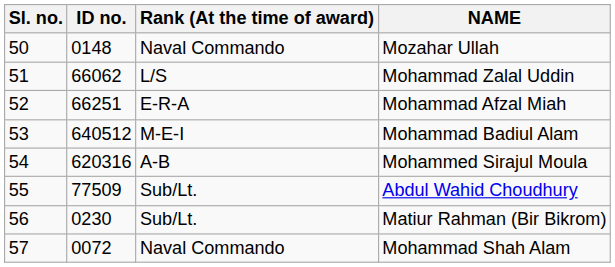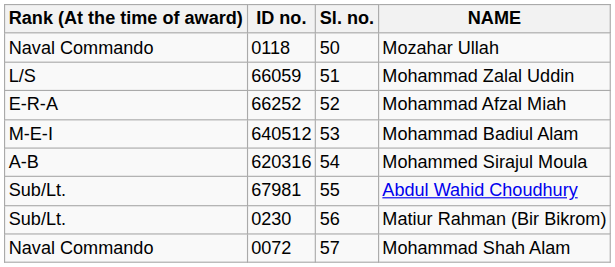 <table class ="wikitable">
 <tr>
+<th>Rank (At the time of award)</th>
+<th>ID no.</th>
 <th>Sl. no.</th>
-<th>ID no.</th>
-<th>Rank (At the time of award)</th>
 <th>NAME</th>
 </tr>
 <tr>
+<td>Naval Commando</td>
+<td>0118</td>
 <td>50</td>
-<td>0148</td>
-<td>Naval Commando</td>
 <td>Mozahar Ullah</td>
 </tr>
 <tr>
+<td>L/S</td>
+<td>66059</td>
 <td>51</td>
-<td>66062</td>
-<td>L/S</td>
 <td>Mohammad Zalal Uddin</td>
 </tr>
 <tr>
+<td>E-R-A</td>
+<td>66252</td>
 <td>52</td>
-<td>66251</td>
-<td>E-R-A</td>
 <td>Mohammad Afzal Miah</td>
 </tr>
 <tr>
+<td>M-E-I</td>
+<td>640512</td>
 <td>53</td>
-<td>640512</td>
-<td>M-E-I</td>
 <td>Mohammad Badiul Alam</td>
 </tr>
 <tr>
+<td>A-B</td>
+<td>620316</td>
 <td>54</td>
-<td>620316</td>
-<td>A-B</td>
 <td>Mohammed Sirajul Moula</td>
 </tr>
 <tr>
+<td>Sub/Lt.</td>
+<td>67981</td>
 <td>55</td>
-<td>77509</td>
-<td>Sub/Lt.</td>
 <td><a href='#'>Abdul Wahid Choudhury</a></td>
 </tr>
 <tr>
+<td>Sub/Lt.</td>
+<td>0230</td>
 <td>56</td>
-<td>0230</td>
-<td>Sub/Lt.</td>
 <td>Matiur Rahman (Bir Bikrom)</td>
 </tr>
 <tr>
+<td>Naval Commando</td>
+<td>0072</td>
 <td>57</td>
-<td>0072</td>
-<td>Naval Commando</td>
 <td>Mohammad Shah Alam</td>
 </tr>
 </table>
